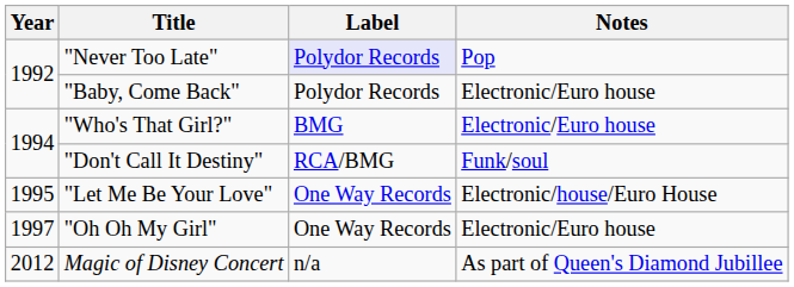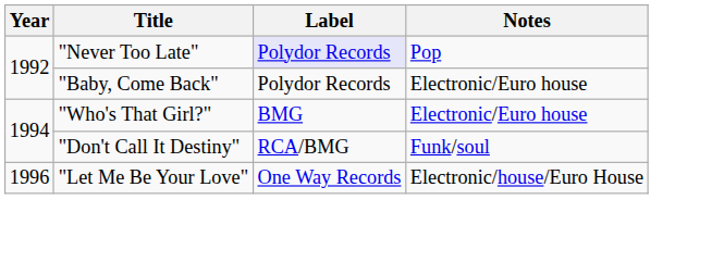 <table class="wikitable">
 <tr>
 <th>Year</th>
 <th>Title</th>
 <th>Label</th>
 <th>Notes</th>
 </tr>
 <tr>
 <td rowspan="2">1992</td>
 <td>"Never Too Late"</td>
 <td style="background: lavender;"><a href='#'>Polydor Records</a></td>
 <td><a href='#'>Pop</a></td>
 </tr>
 <tr>
 <td>"Baby, Come Back"</td>
 <td>Polydor Records</td>
 <td>Electronic/Euro house</td>
 </tr>
 <tr>
 <td rowspan="2">1994</td>
 <td>"Who's That Girl?"</td>
 <td><a href='#'>BMG</a></td>
 <td><a href='#'>Electronic</a>/<a href='#'>Euro house</a></td>
 </tr>
 <tr>
 <td>"Don't Call It Destiny"</td>
 <td><a href='#'>RCA</a>/BMG</td>
 <td><a href='#'>Funk</a>/<a href='#'>soul</a></td>
 </tr>
 <tr>
-<td>1995</td>
+<td>1996</td>
 <td>"Let Me Be Your Love"</td>
 <td><a href='#'>One Way Records</a></td>
 <td>Electronic/<a href='#'>house</a>/Euro House</td>
 </tr>
-<tr>
-<td>1997</td>
-<td>"Oh Oh My Girl"</td>
-<td>One Way Records</td>
-<td>Electronic/Euro house</td>
-</tr>
-<tr>
-<td>2012</td>
-<td><em>Magic of Disney Concert</em></td>
-<td>n/a</td>
-<td>As part of <a href='#'>Queen's Diamond Jubillee</a></td>
-</tr>
 </table>
